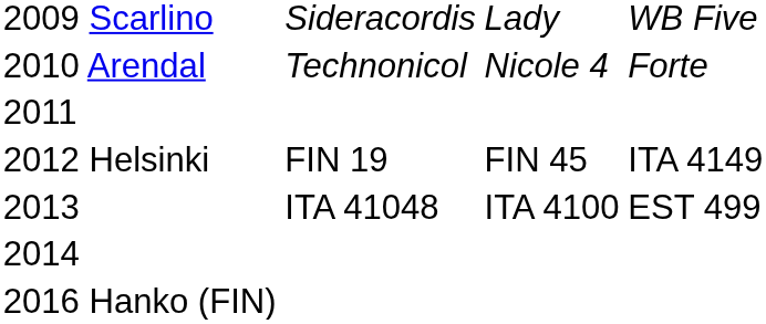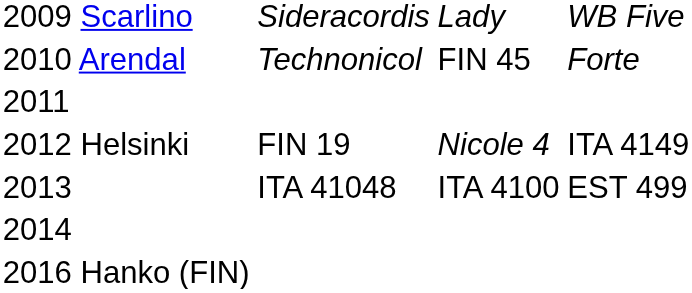 <table>
 <tr>
 <td>2009 <a href='#'>Scarlino</a></td>
 <td><em>Sideracordis</em><br></td>
 <td><em>Lady</em><br></td>
 <td><em>WB Five</em><br></td>
 </tr>
 <tr>
 <td>2010 <a href='#'>Arendal</a></td>
 <td><em>Technonicol</em><br></td>
-<td><em>Nicole 4</em><br></td>
+<td>FIN 45<br></td>
 <td><em>Forte</em><br></td>
 </tr>
 <tr>
 <td>2011</td>
 <td></td>
 <td></td>
 <td></td>
 </tr>
 <tr>
 <td>2012 Helsinki </td>
 <td>FIN 19<br></td>
-<td>FIN 45<br></td>
+<td><em>Nicole 4</em><br></td>
 <td>ITA 4149<br></td>
 </tr>
 <tr>
 <td>2013</td>
 <td>ITA 41048<br></td>
 <td>ITA 4100<br></td>
 <td>EST 499<br></td>
 </tr>
 <tr>
 <td>2014</td>
 <td></td>
 <td></td>
 <td></td>
 </tr>
 <tr>
 <td>2016 Hanko (FIN) </td>
 <td></td>
 <td></td>
 <td></td>
 </tr>
 <tr>
 </tr>
 </table>
